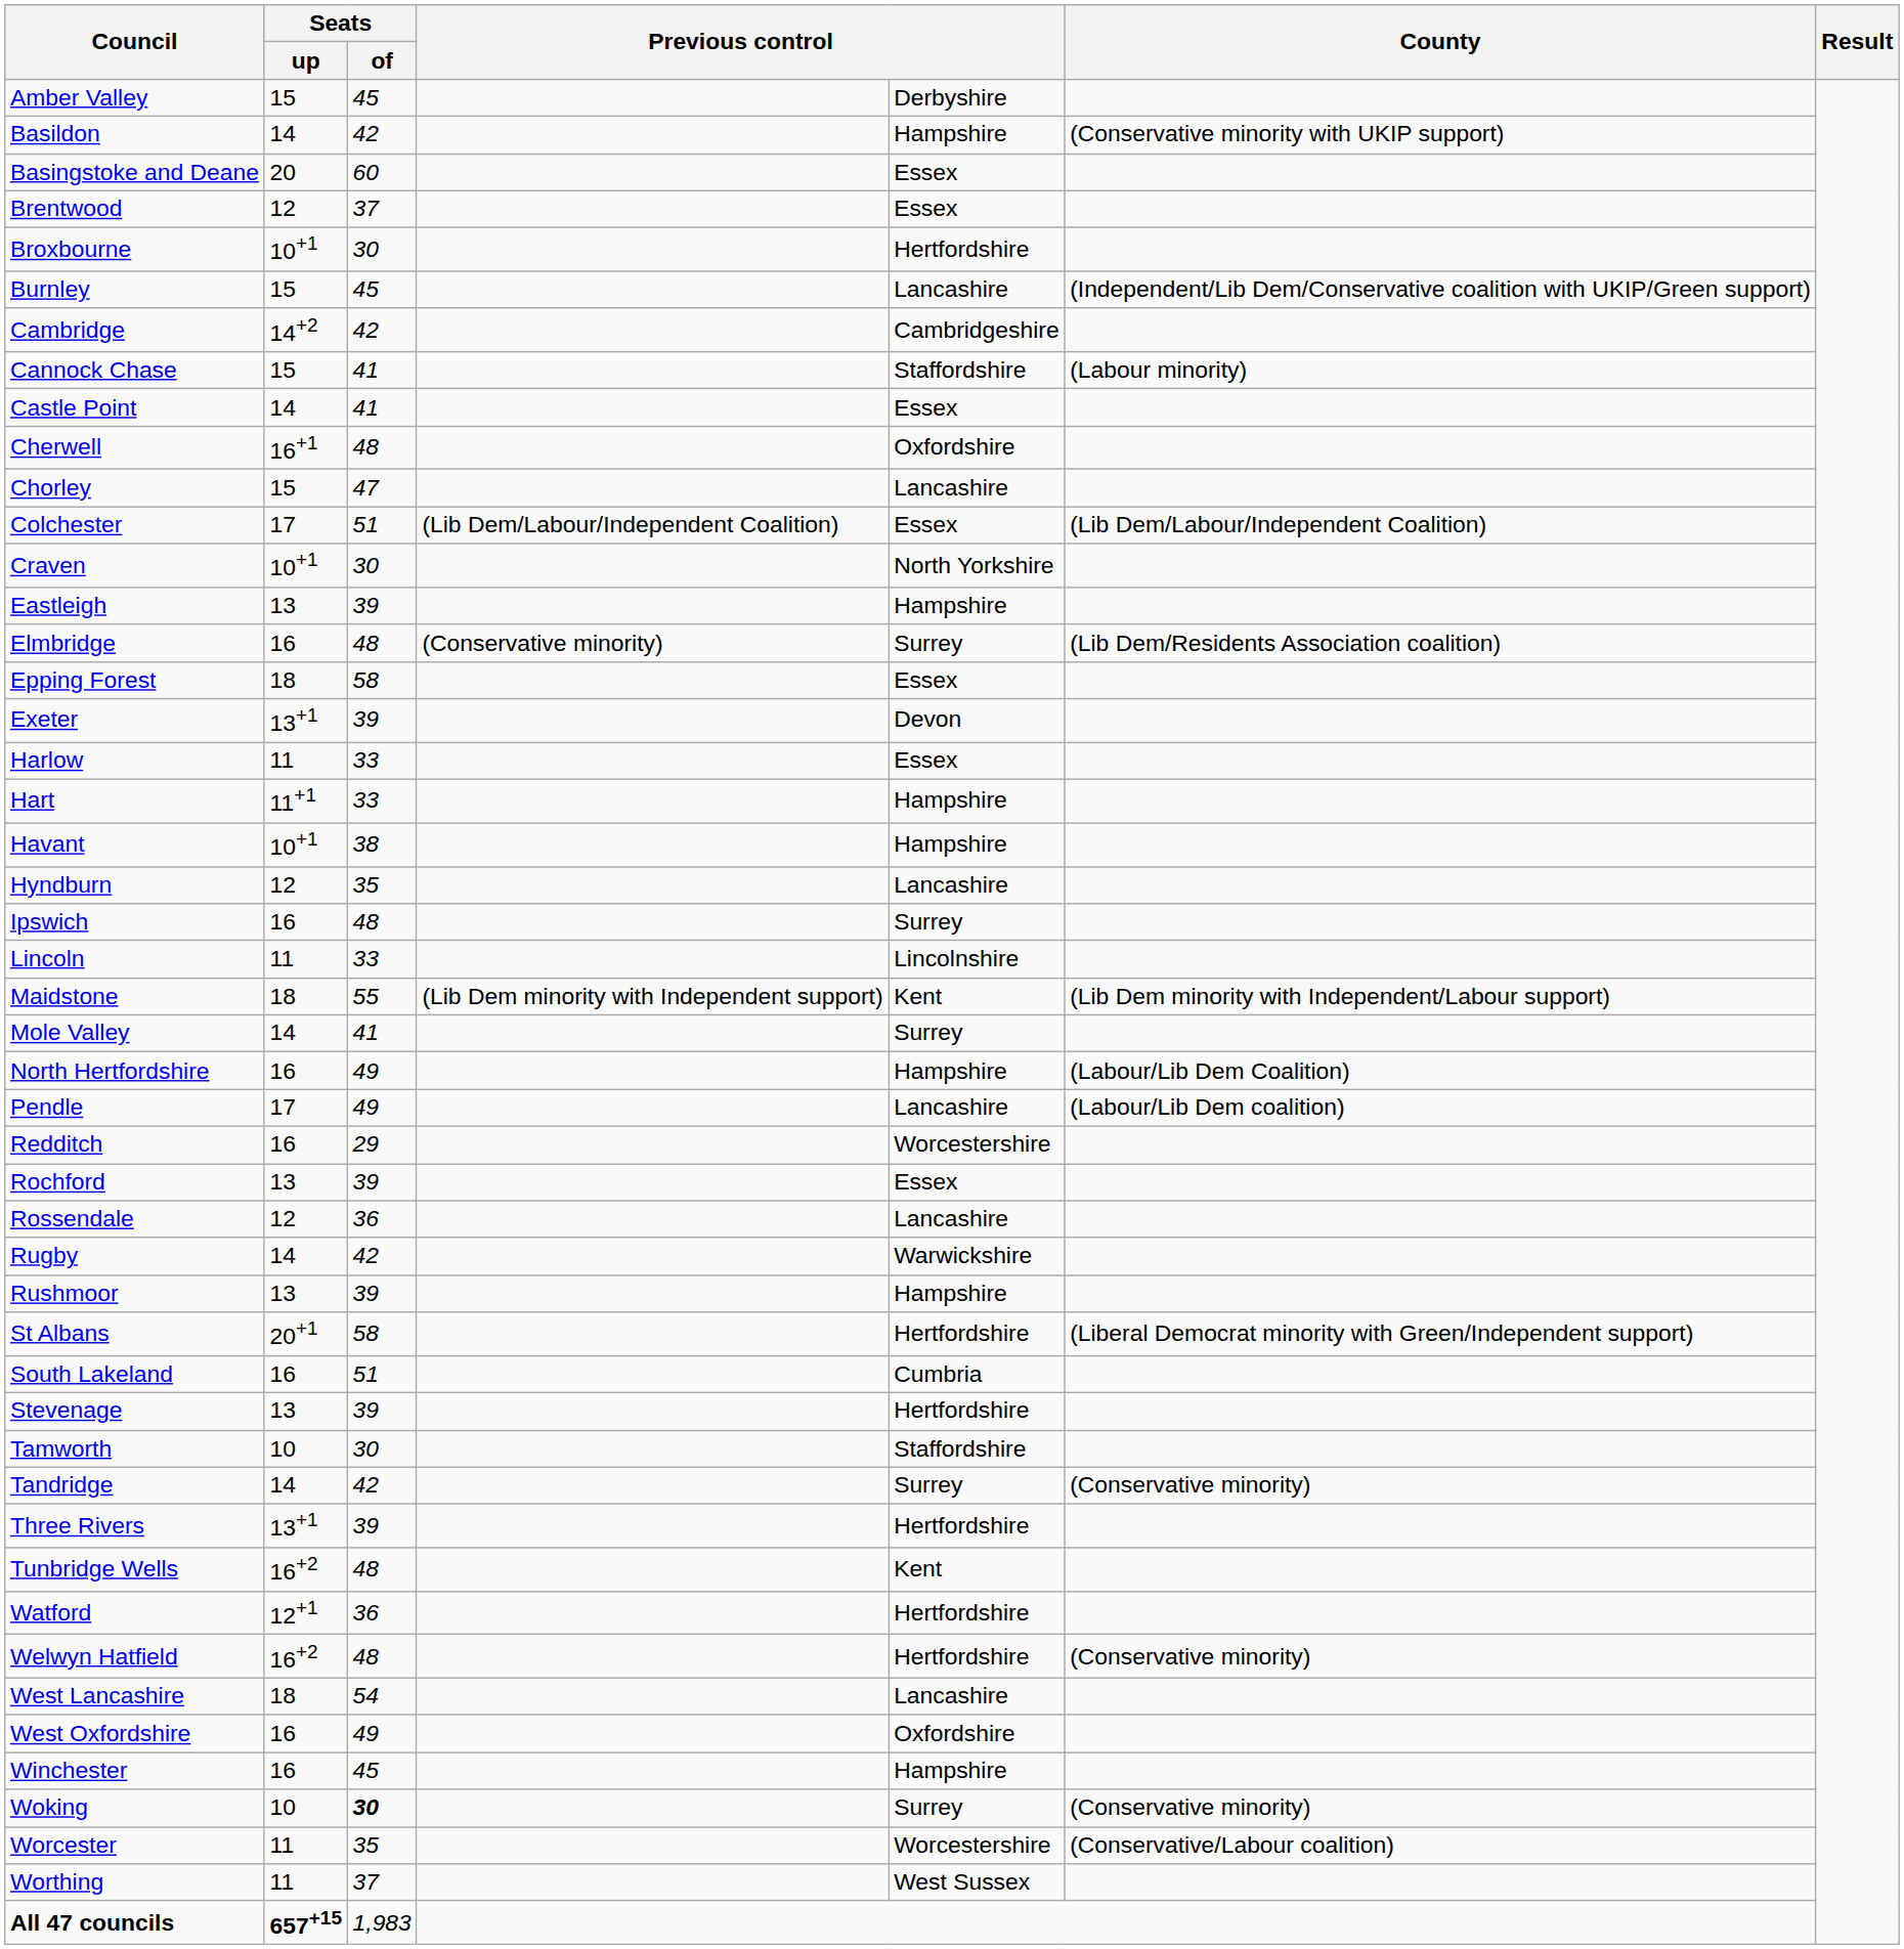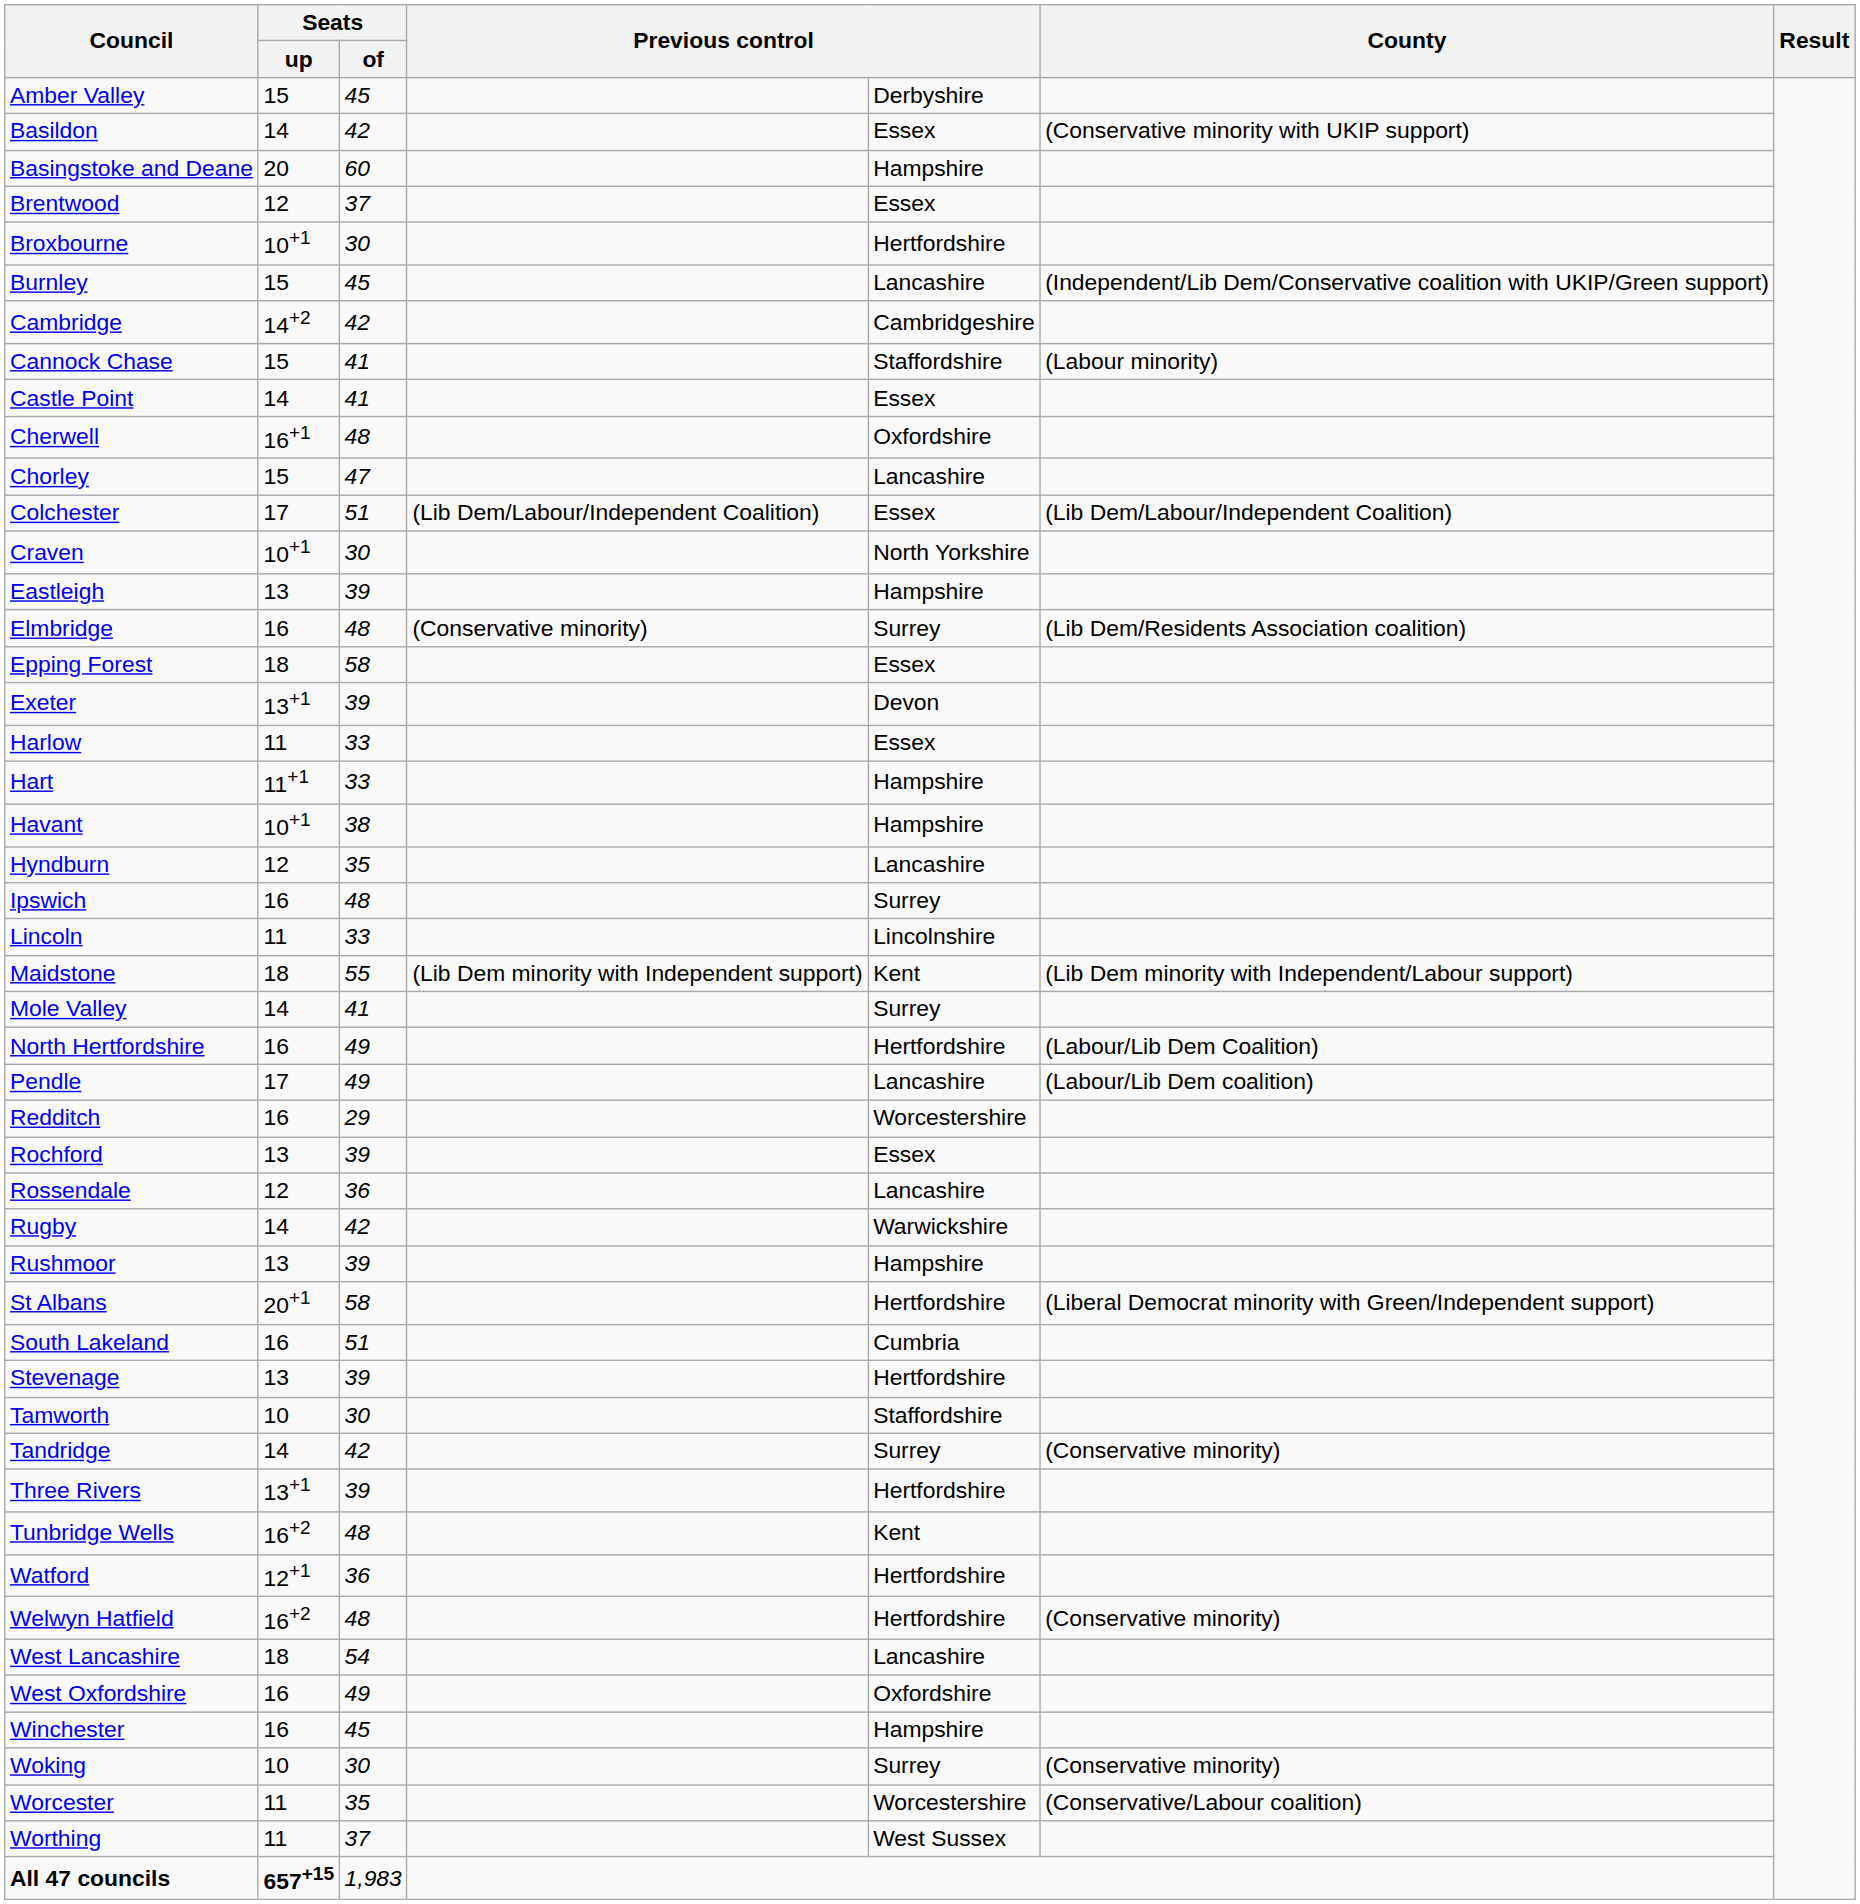 <table class="wikitable sortable">
 <tr>
 <th rowspan="2" scope="col">Council</th>
 <th colspan="2">Seats</th>
 <th colspan="2" rowspan="2">Previous control</th>
 <th rowspan="2">County</th>
 <th colspan="2" rowspan="2">Result</th>
 </tr>
 <tr>
 <th>up</th>
 <th>of</th>
 </tr>
 <tr>
 <td scope="row" style="text-align: left;"><a href='#'>Amber Valley</a></td>
 <td>15</td>
 <td><em>45</em></td>
 <td></td>
 <td>Derbyshire</td>
 <td></td>
 </tr>
 <tr>
 <td scope="row" style="text-align: left;"><a href='#'>Basildon</a></td>
 <td>14</td>
 <td><em>42</em></td>
 <td></td>
-<td>Hampshire</td>
+<td>Essex</td>
 <td> (Conservative minority with UKIP support)</td>
 </tr>
 <tr>
 <td scope="row" style="text-align: left;"><a href='#'>Basingstoke and Deane</a></td>
 <td>20</td>
 <td><em>60</em></td>
 <td></td>
-<td>Essex</td>
+<td>Hampshire</td>
 <td></td>
 </tr>
 <tr>
 <td scope="row" style="text-align: left;"><a href='#'>Brentwood</a></td>
 <td>12</td>
 <td><em>37</em></td>
 <td></td>
 <td>Essex</td>
 <td></td>
 </tr>
 <tr>
 <td scope="row" style="text-align: left;"><a href='#'>Broxbourne</a></td>
 <td>10<sup>+1</sup></td>
 <td><em>30</em></td>
 <td></td>
 <td>Hertfordshire</td>
 <td></td>
 </tr>
 <tr>
 <td scope="row" style="text-align: left;"><a href='#'>Burnley</a></td>
 <td>15</td>
 <td><em>45</em></td>
 <td></td>
 <td>Lancashire</td>
 <td> (Independent/Lib Dem/Conservative coalition with UKIP/Green support)</td>
 </tr>
 <tr>
 <td scope="row" style="text-align: left;"><a href='#'>Cambridge</a></td>
 <td>14<sup>+2</sup></td>
 <td><em>42</em></td>
 <td></td>
 <td>Cambridgeshire</td>
 <td></td>
 </tr>
 <tr>
 <td scope="row" style="text-align: left;"><a href='#'>Cannock Chase</a></td>
 <td>15</td>
 <td><em>41</em></td>
 <td></td>
 <td>Staffordshire</td>
 <td> (Labour minority)</td>
 </tr>
 <tr>
 <td scope="row" style="text-align: left;"><a href='#'>Castle Point</a></td>
 <td>14</td>
 <td><em>41</em></td>
 <td></td>
 <td>Essex</td>
 <td></td>
 </tr>
 <tr>
 <td scope="row" style="text-align: left;"><a href='#'>Cherwell</a></td>
 <td>16<sup>+1</sup></td>
 <td><em>48</em></td>
 <td></td>
 <td>Oxfordshire</td>
 <td></td>
 </tr>
 <tr>
 <td scope="row" style="text-align: left;"><a href='#'>Chorley</a></td>
 <td>15</td>
 <td><em>47</em></td>
 <td></td>
 <td>Lancashire</td>
 <td></td>
 </tr>
 <tr>
 <td scope="row" style="text-align: left;"><a href='#'>Colchester</a></td>
 <td>17</td>
 <td><em>51</em></td>
 <td> (Lib Dem/Labour/Independent Coalition)</td>
 <td>Essex</td>
 <td> (Lib Dem/Labour/Independent Coalition)</td>
 </tr>
 <tr>
 <td scope="row" style="text-align: left;"><a href='#'>Craven</a></td>
 <td>10<sup>+1</sup></td>
 <td><em>30</em></td>
 <td></td>
 <td>North Yorkshire</td>
 <td></td>
 </tr>
 <tr>
 <td scope="row" style="text-align: left;"><a href='#'>Eastleigh</a></td>
 <td>13</td>
 <td><em>39</em></td>
 <td></td>
 <td>Hampshire</td>
 <td></td>
 </tr>
 <tr>
 <td scope="row" style="text-align: left;"><a href='#'>Elmbridge</a></td>
 <td>16</td>
 <td><em>48</em></td>
 <td> (Conservative minority)</td>
 <td>Surrey</td>
 <td> (Lib Dem/Residents Association coalition)</td>
 </tr>
 <tr>
 <td scope="row" style="text-align: left;"><a href='#'>Epping Forest</a></td>
 <td>18</td>
 <td><em>58</em></td>
 <td></td>
 <td>Essex</td>
 <td></td>
 </tr>
 <tr>
 <td scope="row" style="text-align: left;"><a href='#'>Exeter</a></td>
 <td>13<sup>+1</sup></td>
 <td><em>39</em></td>
 <td></td>
 <td>Devon</td>
 <td></td>
 </tr>
 <tr>
 <td scope="row" style="text-align: left;"><a href='#'>Harlow</a></td>
 <td>11</td>
 <td><em>33</em></td>
 <td></td>
 <td>Essex</td>
 <td></td>
 </tr>
 <tr>
 <td scope="row" style="text-align: left;"><a href='#'>Hart</a></td>
 <td>11<sup>+1</sup></td>
 <td><em>33</em></td>
 <td></td>
 <td>Hampshire</td>
 <td></td>
 </tr>
 <tr>
 <td scope="row" style="text-align: left;"><a href='#'>Havant</a></td>
 <td>10<sup>+1</sup></td>
 <td><em>38</em></td>
 <td></td>
 <td>Hampshire</td>
 <td></td>
 </tr>
 <tr>
 <td scope="row" style="text-align: left;"><a href='#'>Hyndburn</a></td>
 <td>12</td>
 <td><em>35</em></td>
 <td></td>
 <td>Lancashire</td>
 <td></td>
 </tr>
 <tr>
 <td scope="row" style="text-align: left;"><a href='#'>Ipswich</a></td>
 <td>16</td>
 <td><em>48</em></td>
 <td></td>
 <td>Surrey</td>
 <td></td>
 </tr>
 <tr>
 <td scope="row" style="text-align: left;"><a href='#'>Lincoln</a></td>
 <td>11</td>
 <td><em>33</em></td>
 <td></td>
 <td>Lincolnshire</td>
 <td></td>
 </tr>
 <tr>
 <td scope="row" style="text-align: left;"><a href='#'>Maidstone</a></td>
 <td>18</td>
 <td><em>55</em></td>
 <td> (Lib Dem minority with Independent support)</td>
 <td>Kent</td>
 <td> (Lib Dem minority with Independent/Labour support)</td>
 </tr>
 <tr>
 <td scope="row" style="text-align: left;"><a href='#'>Mole Valley</a></td>
 <td>14</td>
 <td><em>41</em></td>
 <td></td>
 <td>Surrey</td>
 <td></td>
 </tr>
 <tr>
 <td scope="row" style="text-align: left;"><a href='#'>North Hertfordshire</a></td>
 <td>16</td>
 <td><em>49</em></td>
 <td></td>
-<td>Hampshire</td>
+<td>Hertfordshire</td>
 <td> (Labour/Lib Dem Coalition)</td>
 </tr>
 <tr>
 <td scope="row" style="text-align: left;"><a href='#'>Pendle</a></td>
 <td>17</td>
 <td><em>49</em></td>
 <td></td>
 <td>Lancashire</td>
 <td> (Labour/Lib Dem coalition)</td>
 </tr>
 <tr>
 <td scope="row" style="text-align: left;"><a href='#'>Redditch</a></td>
 <td>16</td>
 <td><em>29</em></td>
 <td></td>
 <td>Worcestershire</td>
 <td></td>
 </tr>
 <tr>
 <td scope="row" style="text-align: left;"><a href='#'>Rochford</a></td>
 <td>13</td>
 <td><em>39</em></td>
 <td></td>
 <td>Essex</td>
 <td></td>
 </tr>
 <tr>
 <td scope="row" style="text-align: left;"><a href='#'>Rossendale</a></td>
 <td>12</td>
 <td><em>36</em></td>
 <td></td>
 <td>Lancashire</td>
 <td></td>
 </tr>
 <tr>
 <td scope="row" style="text-align: left;"><a href='#'>Rugby</a></td>
 <td>14</td>
 <td><em>42</em></td>
 <td></td>
 <td>Warwickshire</td>
 <td></td>
 </tr>
 <tr>
 <td scope="row" style="text-align: left;"><a href='#'>Rushmoor</a></td>
 <td>13</td>
 <td><em>39</em></td>
 <td></td>
 <td>Hampshire</td>
 <td></td>
 </tr>
 <tr>
 <td scope="row" style="text-align: left;"><a href='#'>St Albans</a></td>
 <td>20<sup>+1</sup></td>
 <td><em>58</em></td>
 <td></td>
 <td>Hertfordshire</td>
 <td> (Liberal Democrat minority with Green/Independent support)</td>
 </tr>
 <tr>
 <td scope="row" style="text-align: left;"><a href='#'>South Lakeland</a></td>
 <td>16</td>
 <td><em>51</em></td>
 <td></td>
 <td>Cumbria</td>
 <td></td>
 </tr>
 <tr>
 <td scope="row" style="text-align: left;"><a href='#'>Stevenage</a></td>
 <td>13</td>
 <td><em>39</em></td>
 <td></td>
 <td>Hertfordshire</td>
 <td></td>
 </tr>
 <tr>
 <td scope="row" style="text-align: left;"><a href='#'>Tamworth</a></td>
 <td>10</td>
 <td><em>30</em></td>
 <td></td>
 <td>Staffordshire</td>
 <td></td>
 </tr>
 <tr>
 <td scope="row" style="text-align: left;"><a href='#'>Tandridge</a></td>
 <td>14</td>
 <td><em>42</em></td>
 <td></td>
 <td>Surrey</td>
 <td> (Conservative minority)</td>
 </tr>
 <tr>
 <td scope="row" style="text-align: left;"><a href='#'>Three Rivers</a></td>
 <td>13<sup>+1</sup></td>
 <td><em>39</em></td>
 <td></td>
 <td>Hertfordshire</td>
 <td></td>
 </tr>
 <tr>
 <td scope="row" style="text-align: left;"><a href='#'>Tunbridge Wells</a></td>
 <td>16<sup>+2</sup></td>
 <td><em>48</em></td>
 <td></td>
 <td>Kent</td>
 <td></td>
 </tr>
 <tr>
 <td scope="row" style="text-align: left;"><a href='#'>Watford</a></td>
 <td>12<sup>+1</sup></td>
 <td><em>36</em></td>
 <td></td>
 <td>Hertfordshire</td>
 <td></td>
 </tr>
 <tr>
 <td scope="row" style="text-align: left;"><a href='#'>Welwyn Hatfield</a></td>
 <td>16<sup>+2</sup></td>
 <td><em>48</em></td>
 <td></td>
 <td>Hertfordshire</td>
 <td> (Conservative minority)</td>
 </tr>
 <tr>
 <td scope="row" style="text-align: left;"><a href='#'>West Lancashire</a></td>
 <td>18</td>
 <td><em>54</em></td>
 <td></td>
 <td>Lancashire</td>
 <td></td>
 </tr>
 <tr>
 <td scope="row" style="text-align: left;"><a href='#'>West Oxfordshire</a></td>
 <td>16</td>
 <td><em>49</em></td>
 <td></td>
 <td>Oxfordshire</td>
 <td></td>
 </tr>
 <tr>
 <td scope="row" style="text-align: left;"><a href='#'>Winchester</a></td>
 <td>16</td>
 <td><em>45</em></td>
 <td></td>
 <td>Hampshire</td>
 <td></td>
 </tr>
 <tr>
 <td scope="row" style="text-align: left;"><a href='#'>Woking</a></td>
 <td>10</td>
-<td><strong><em>30</em></strong></td>
+<td><em>30</em></td>
 <td></td>
 <td>Surrey</td>
 <td> (Conservative minority)</td>
 </tr>
 <tr>
 <td scope="row" style="text-align: left;"><a href='#'>Worcester</a></td>
 <td>11</td>
 <td><em>35</em></td>
 <td></td>
 <td>Worcestershire</td>
 <td> (Conservative/Labour coalition)</td>
 </tr>
 <tr>
 <td scope="row" style="text-align: left;"><a href='#'>Worthing</a></td>
 <td>11</td>
 <td><em>37</em></td>
 <td></td>
 <td>West Sussex</td>
 <td></td>
 </tr>
 <tr>
 <td><strong>All 47 councils</strong></td>
 <td><strong>657<sup>+15</sup></strong></td>
 <td><em>1,983</em></td>
 <td colspan="3"></td>
 </tr>
 </table>
